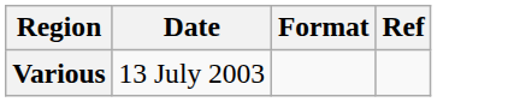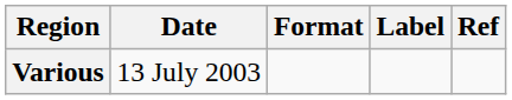 <table class="wikitable plainrowheaders">
 <tr>
 <th scope="col">Region</th>
 <th scope="col">Date</th>
 <th scope="col">Format</th>
+<th scope="col">Label</th>
 <th scope="col">Ref</th>
 </tr>
 <tr>
 <th scope="row">Various</th>
 <td rowspan="1">13 July 2003</td>
 <td rowspan="1"></td>
 <td rowspan="1"></td>
+<td rowspan="1"></td>
 </tr>
 </table>
